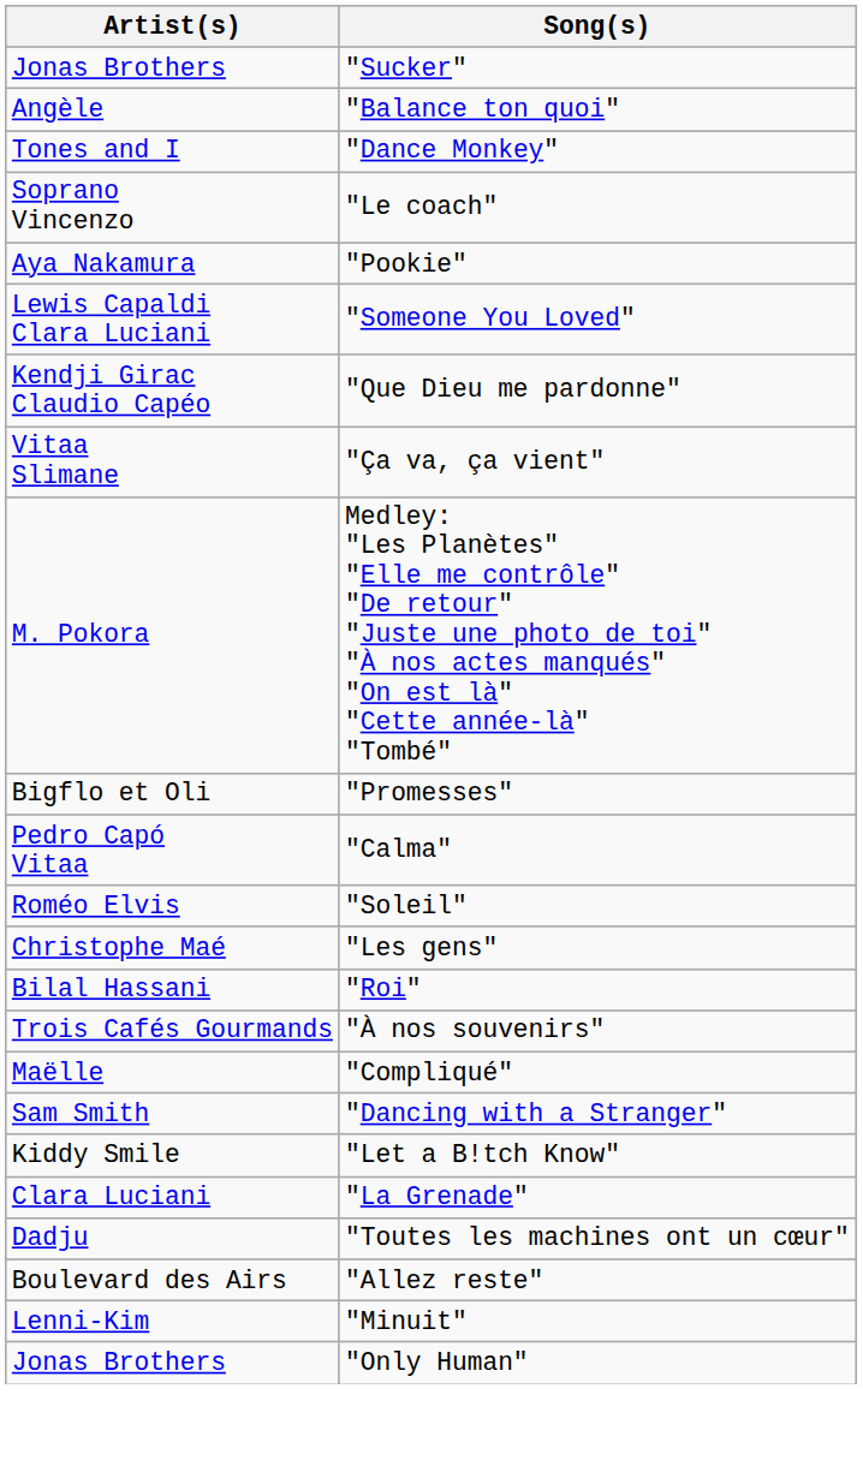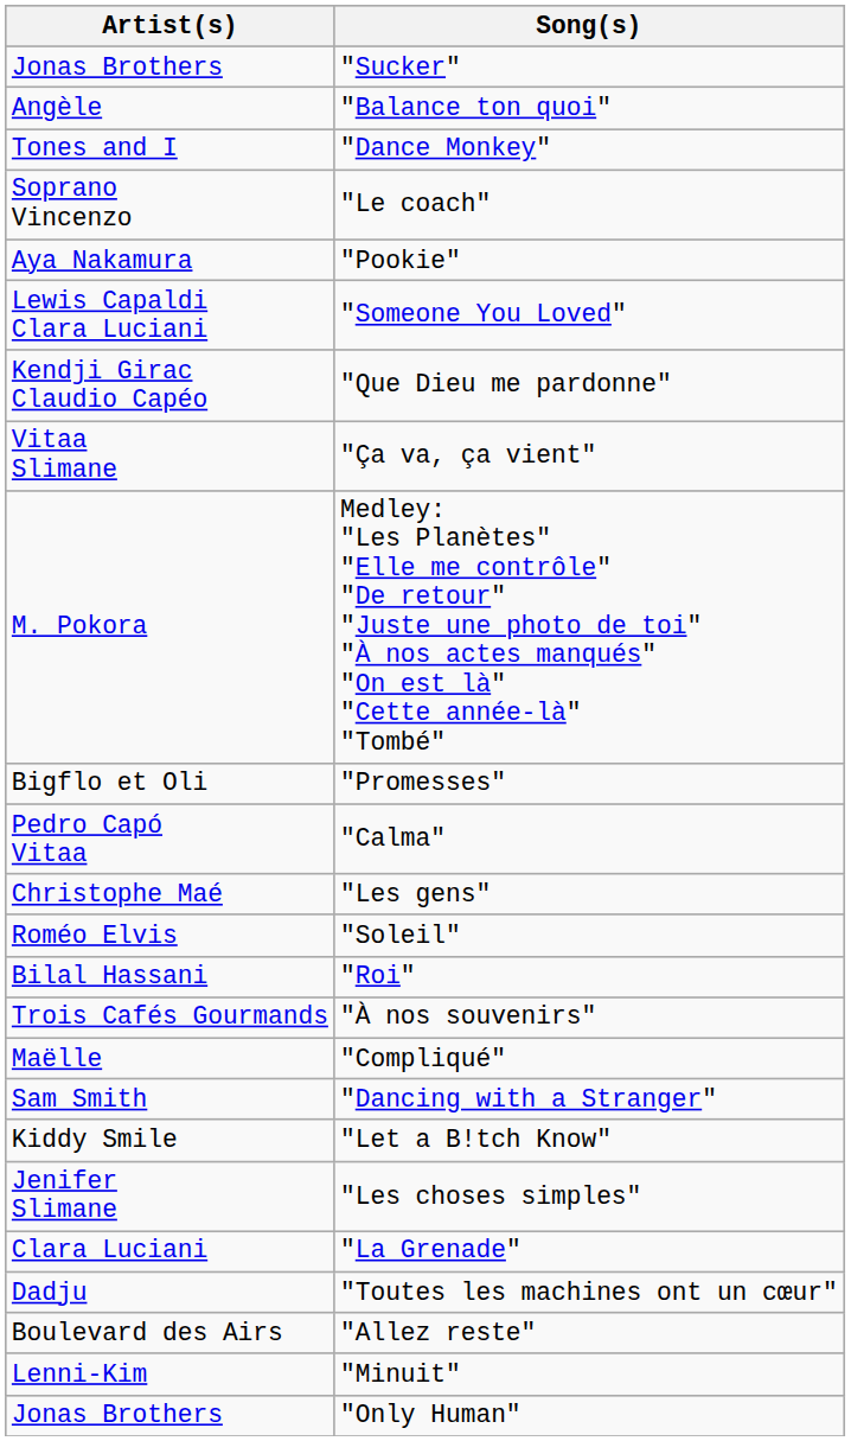 <table class="wikitable">
 <tr>
 <th>Artist(s)</th>
 <th>Song(s)</th>
 </tr>
 <tr>
 <td><a href='#'>Jonas Brothers</a></td>
 <td>"<a href='#'>Sucker</a>"</td>
 </tr>
 <tr>
 <td><a href='#'>Angèle</a></td>
 <td>"<a href='#'>Balance ton quoi</a>"</td>
 </tr>
 <tr>
 <td><a href='#'>Tones and I</a></td>
 <td>"<a href='#'>Dance Monkey</a>"</td>
 </tr>
 <tr>
 <td><a href='#'>Soprano</a><br>Vincenzo</td>
 <td>"Le coach"</td>
 </tr>
 <tr>
 <td><a href='#'>Aya Nakamura</a></td>
 <td>"Pookie"</td>
 </tr>
 <tr>
 <td><a href='#'>Lewis Capaldi</a><br><a href='#'>Clara Luciani</a></td>
 <td>"<a href='#'>Someone You Loved</a>"</td>
 </tr>
 <tr>
 <td><a href='#'>Kendji Girac</a><br><a href='#'>Claudio Capéo</a></td>
 <td>"Que Dieu me pardonne"</td>
 </tr>
 <tr>
 <td><a href='#'>Vitaa</a><br><a href='#'>Slimane</a></td>
 <td>"Ça va, ça vient"</td>
 </tr>
 <tr>
 <td><a href='#'>M. Pokora</a></td>
 <td>Medley:<br>"Les Planètes"<br>"<a href='#'>Elle me contrôle</a>"<br>"<a href='#'>De retour</a>"<br>"<a href='#'>Juste une photo de toi</a>"<br>"<a href='#'>À nos actes manqués</a>"<br>"<a href='#'>On est là</a>"<br>"<a href='#'>Cette année-là</a>"<br>"Tombé"</td>
 </tr>
 <tr>
 <td>Bigflo et Oli</td>
 <td>"Promesses"</td>
 </tr>
 <tr>
 <td><a href='#'>Pedro Capó</a><br><a href='#'>Vitaa</a></td>
 <td>"Calma"</td>
 </tr>
 <tr>
+<td><a href='#'>Christophe Maé</a></td>
+<td>"Les gens"</td>
+</tr>
+<tr>
 <td><a href='#'>Roméo Elvis</a></td>
 <td>"Soleil"</td>
-</tr>
-<tr>
-<td><a href='#'>Christophe Maé</a></td>
-<td>"Les gens"</td>
 </tr>
 <tr>
 <td><a href='#'>Bilal Hassani</a></td>
 <td>"<a href='#'>Roi</a>"</td>
 </tr>
 <tr>
 <td><a href='#'>Trois Cafés Gourmands</a></td>
 <td>"À nos souvenirs"</td>
 </tr>
 <tr>
 <td><a href='#'>Maëlle</a></td>
 <td>"Compliqué"</td>
 </tr>
 <tr>
 <td><a href='#'>Sam Smith</a></td>
 <td>"<a href='#'>Dancing with a Stranger</a>"</td>
 </tr>
 <tr>
 <td>Kiddy Smile</td>
 <td>"Let a B!tch Know"</td>
 </tr>
 <tr>
+<td><a href='#'>Jenifer</a><br><a href='#'>Slimane</a></td>
+<td>"Les choses simples"</td>
+</tr>
+<tr>
 <td><a href='#'>Clara Luciani</a></td>
 <td>"<a href='#'>La Grenade</a>"</td>
 </tr>
 <tr>
 <td><a href='#'>Dadju</a></td>
 <td>"Toutes les machines ont un cœur"</td>
 </tr>
 <tr>
 <td>Boulevard des Airs</td>
 <td>"Allez reste"</td>
 </tr>
 <tr>
 <td><a href='#'>Lenni-Kim</a></td>
 <td>"Minuit"</td>
 </tr>
 <tr>
 <td><a href='#'>Jonas Brothers</a></td>
 <td>"Only Human"</td>
 </tr>
 </table>
